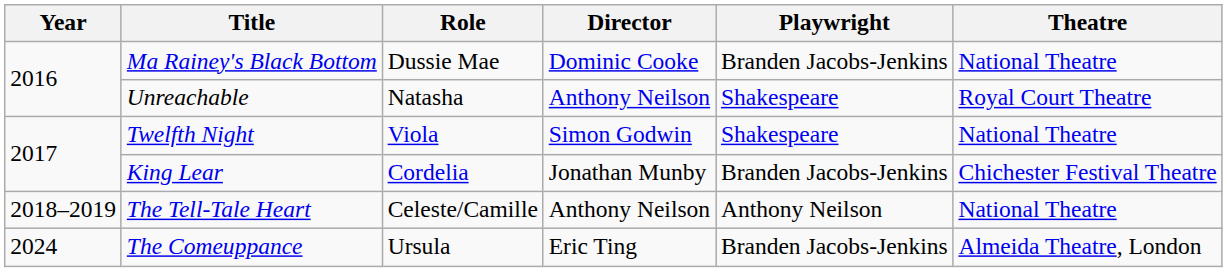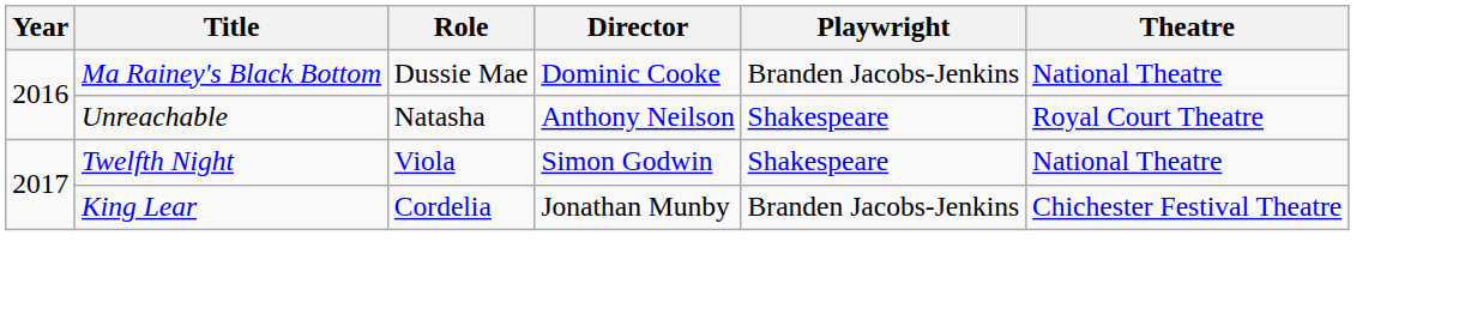 <table class="wikitable" border="1">
 <tr>
 <th>Year</th>
 <th>Title</th>
 <th>Role</th>
 <th>Director</th>
 <th>Playwright</th>
 <th>Theatre</th>
 </tr>
 <tr>
 <td rowspan="2">2016</td>
 <td><em><a href='#'>Ma Rainey's Black Bottom</a></em></td>
 <td>Dussie Mae</td>
 <td><a href='#'>Dominic Cooke</a></td>
 <td>Branden Jacobs-Jenkins</td>
 <td><a href='#'>National Theatre</a></td>
 </tr>
 <tr>
 <td><em>Unreachable</em></td>
 <td>Natasha</td>
 <td><a href='#'>Anthony Neilson</a></td>
 <td><a href='#'>Shakespeare</a></td>
 <td><a href='#'>Royal Court Theatre</a></td>
 </tr>
 <tr>
 <td rowspan="2">2017</td>
 <td><em><a href='#'>Twelfth Night</a></em></td>
 <td><a href='#'>Viola</a></td>
 <td><a href='#'>Simon Godwin</a></td>
 <td><a href='#'>Shakespeare</a></td>
 <td><a href='#'>National Theatre</a></td>
 </tr>
 <tr>
 <td><em><a href='#'>King Lear</a></em></td>
 <td><a href='#'>Cordelia</a></td>
 <td>Jonathan Munby</td>
 <td>Branden Jacobs-Jenkins</td>
 <td><a href='#'>Chichester Festival Theatre</a></td>
 </tr>
-<tr>
-<td>2018–2019</td>
-<td><em><a href='#'>The Tell-Tale Heart</a></em></td>
-<td>Celeste/Camille</td>
-<td>Anthony Neilson</td>
-<td>Anthony Neilson</td>
-<td><a href='#'>National Theatre</a></td>
-</tr>
-<tr>
-<td>2024</td>
-<td><em><a href='#'>The Comeuppance</a></em></td>
-<td>Ursula</td>
-<td>Eric Ting</td>
-<td>Branden Jacobs-Jenkins</td>
-<td><a href='#'>Almeida Theatre</a>, London</td>
-</tr>
 </table>
